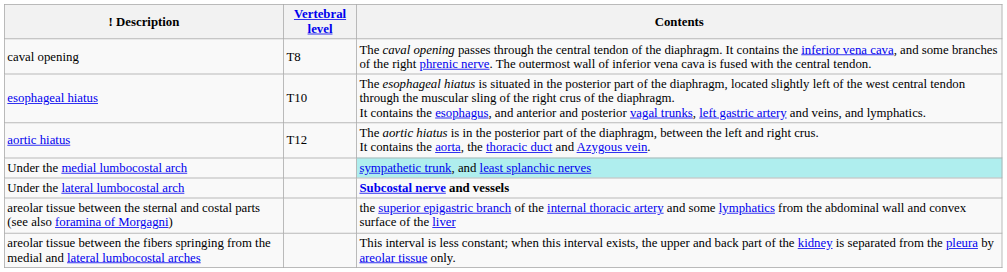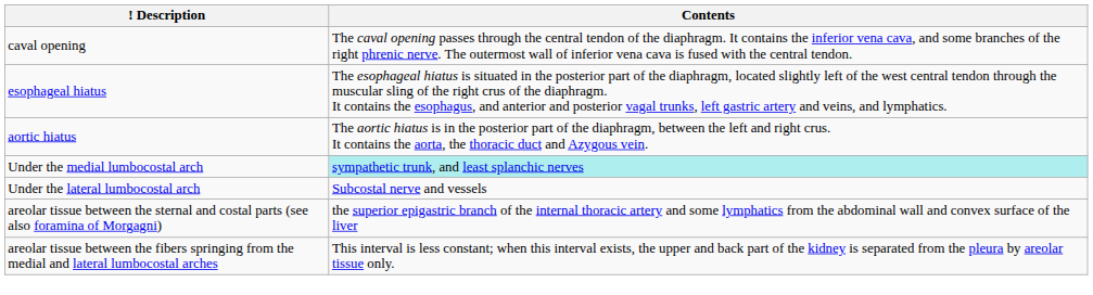 <table class="wikitable" role="presentation">
 <tr>
 <th>! Description</th>
-<th><a href='#'>Vertebral level</a></th>
 <th>Contents</th>
 </tr>
 <tr>
 <td>caval opening</td>
-<td>T8</td>
 <td>The <em>caval opening</em> passes through the central tendon of the diaphragm. It contains the <a href='#'>inferior vena cava</a>, and some branches of the right <a href='#'>phrenic nerve</a>. The outermost wall of inferior vena cava is fused with the central tendon.</td>
 </tr>
 <tr>
 <td><a href='#'>esophageal hiatus</a></td>
-<td>T10</td>
 <td>The <em>esophageal hiatus</em> is situated in the posterior part of the diaphragm, located slightly left of the west central tendon through the muscular sling of the right crus of the diaphragm.<br>It contains the <a href='#'>esophagus</a>, and anterior and posterior <a href='#'>vagal trunks</a>, <a href='#'>left gastric artery</a> and veins, and lymphatics.</td>
 </tr>
 <tr>
 <td><a href='#'>aortic hiatus</a></td>
-<td>T12</td>
 <td>The <em>aortic hiatus</em> is in the posterior part of the diaphragm, between the left and right crus.<br>It contains the <a href='#'>aorta</a>, the <a href='#'>thoracic duct</a> and <a href='#'>Azygous vein</a>.</td>
 </tr>
 <tr>
 <td>Under the <a href='#'>medial lumbocostal arch</a></td>
-<td></td>
 <td style="background: paleturquoise;"><a href='#'>sympathetic trunk</a>, and <a href='#'>least splanchic nerves</a><strong></strong></td>
 </tr>
 <tr>
 <td>Under the <a href='#'>lateral lumbocostal arch</a></td>
-<td></td>
-<td><strong><a href='#'>Subcostal nerve</a> and vessels</strong></td>
+<td><a href='#'>Subcostal nerve</a> and vessels</td>
 </tr>
 <tr>
 <td>areolar tissue between the sternal and costal parts (see also <a href='#'>foramina of Morgagni</a>)</td>
-<td></td>
 <td>the <a href='#'>superior epigastric branch</a> of the <a href='#'>internal thoracic artery</a> and some <a href='#'>lymphatics</a> from the abdominal wall and convex surface of the <a href='#'>liver</a></td>
 </tr>
 <tr>
 <td>areolar tissue between the fibers springing from the medial and <a href='#'>lateral lumbocostal arches</a></td>
-<td></td>
 <td>This interval is less constant; when this interval exists, the upper and back part of the <a href='#'>kidney</a> is separated from the <a href='#'>pleura</a> by <a href='#'>areolar tissue</a> only.</td>
 </tr>
 </table>
